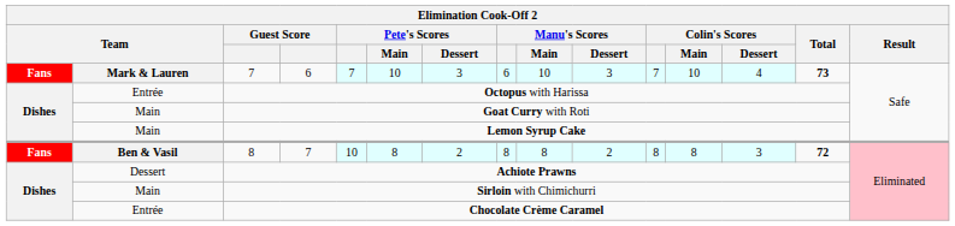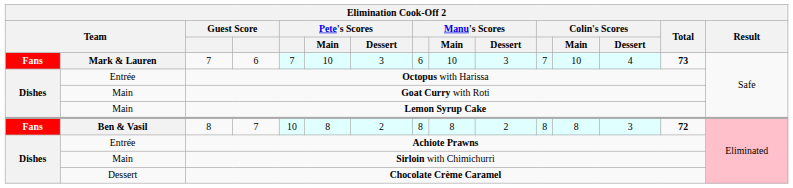 <table class="wikitable plainrowheaders" style="margin:1em auto; text-align:center; font-size:90%; width:80em;">
 <tr>
 <th colspan="18" >Elimination Cook-Off 2</th>
 </tr>
 <tr>
 <th colspan="2" rowspan="2">Team</th>
 <th colspan="2" scope="col">Guest Score</th>
 <th colspan="3" scope="col"><a href='#'>Pete</a>'s Scores</th>
 <th colspan="3" scope="col"><a href='#'>Manu</a>'s Scores</th>
 <th colspan="3" scope="col">Colin's Scores</th>
 <th rowspan="2" scope="col">Total<br><small></small></th>
 <th rowspan="2" scope="col">Result</th>
 </tr>
 <tr>
 <th scope="col"></th>
 <th scope="col"></th>
 <th scope="col"></th>
 <th scope="col">Main</th>
 <th scope="col">Dessert</th>
 <th scope="col"></th>
 <th scope="col">Main</th>
 <th scope="col">Dessert</th>
 <th scope="col"></th>
 <th scope="col">Main</th>
 <th scope="col">Dessert</th>
 </tr>
 <tr>
 <th style="text-align:center; background:red; color:white;"><strong>Fans</strong></th>
 <th rowspan="1">Mark & Lauren</th>
 <td rowspan="1">7</td>
 <td rowspan="1">6</td>
 <td rowspan="1" bgcolor="#e0ffff">7</td>
 <td rowspan="1" bgcolor="#e0ffff">10</td>
 <td rowspan="1" bgcolor="#e0ffff">3</td>
 <td rowspan="1" bgcolor="#e0ffff">6</td>
 <td rowspan="1" bgcolor="#e0ffff">10</td>
 <td rowspan="1" bgcolor="#e0ffff">3</td>
 <td rowspan="1" bgcolor="#e0ffff">7</td>
 <td rowspan="1" bgcolor="#e0ffff">10</td>
 <td rowspan="1" bgcolor="#e0ffff">4</td>
 <td rowspan="1"><strong>73</strong></td>
 <td rowspan="4">Safe</td>
 </tr>
 <tr>
 <th rowspan="3">Dishes</th>
 <td>Entrée</td>
 <td colspan="12"><strong>Octopus</strong> with Harissa</td>
 </tr>
 <tr>
 <td>Main</td>
 <td colspan="12"><strong>Goat Curry</strong> with Roti</td>
 </tr>
 <tr>
 <td>Main</td>
 <td colspan="12"><strong>Lemon Syrup Cake</strong></td>
 </tr>
 <tr style="border-top:3px solid #aaa;">
 <td style="text-align:center; background:red; color:white;"><strong>Fans</strong></td>
 <th rowspan="1">Ben & Vasil</th>
 <td rowspan="1">8</td>
 <td rowspan="1">7</td>
 <td rowspan="1" bgcolor="#e0ffff">10</td>
 <td rowspan="1" bgcolor="#e0ffff">8</td>
 <td rowspan="1" bgcolor="#e0ffff">2</td>
 <td rowspan="1" bgcolor="#e0ffff">8</td>
 <td rowspan="1" bgcolor="#e0ffff">8</td>
 <td rowspan="1" bgcolor="#e0ffff">2</td>
 <td rowspan="1" bgcolor="#e0ffff">8</td>
 <td rowspan="1" bgcolor="#e0ffff">8</td>
 <td rowspan="1" bgcolor="#e0ffff">3</td>
 <td rowspan="1"><strong>72</strong></td>
 <td rowspan="4" bgcolor="pink">Eliminated</td>
 </tr>
 <tr>
 <th rowspan="3">Dishes</th>
-<td>Dessert</td>
+<td>Entrée</td>
 <td colspan="12"><strong>Achiote Prawns</strong></td>
 </tr>
 <tr>
 <td>Main</td>
 <td colspan="12"><strong>Sirloin</strong> with Chimichurri</td>
 </tr>
 <tr>
-<td>Entrée</td>
+<td>Dessert</td>
 <td colspan="12"><strong>Chocolate Crème Caramel</strong></td>
 </tr>
 </table>
